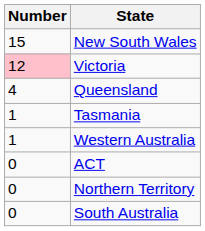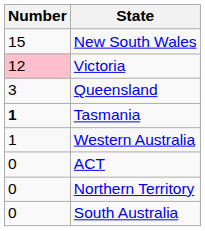 <table class="wikitable">
 <tr>
 <th>Number</th>
 <th>State</th>
 </tr>
 <tr>
 <td>15</td>
 <td><a href='#'>New South Wales</a></td>
 </tr>
 <tr>
 <td style="background: pink;">12</td>
 <td><a href='#'>Victoria</a></td>
 </tr>
 <tr>
-<td>4</td>
+<td>3</td>
 <td><a href='#'>Queensland</a></td>
 </tr>
 <tr>
-<td>1</td>
+<td><strong>1</strong></td>
 <td><a href='#'>Tasmania</a></td>
 </tr>
 <tr>
 <td>1</td>
 <td><a href='#'>Western Australia</a></td>
 </tr>
 <tr>
 <td>0</td>
 <td><a href='#'>ACT</a></td>
 </tr>
 <tr>
 <td>0</td>
 <td><a href='#'>Northern Territory</a></td>
 </tr>
 <tr>
 <td>0</td>
 <td><a href='#'>South Australia</a></td>
 </tr>
 </table>
